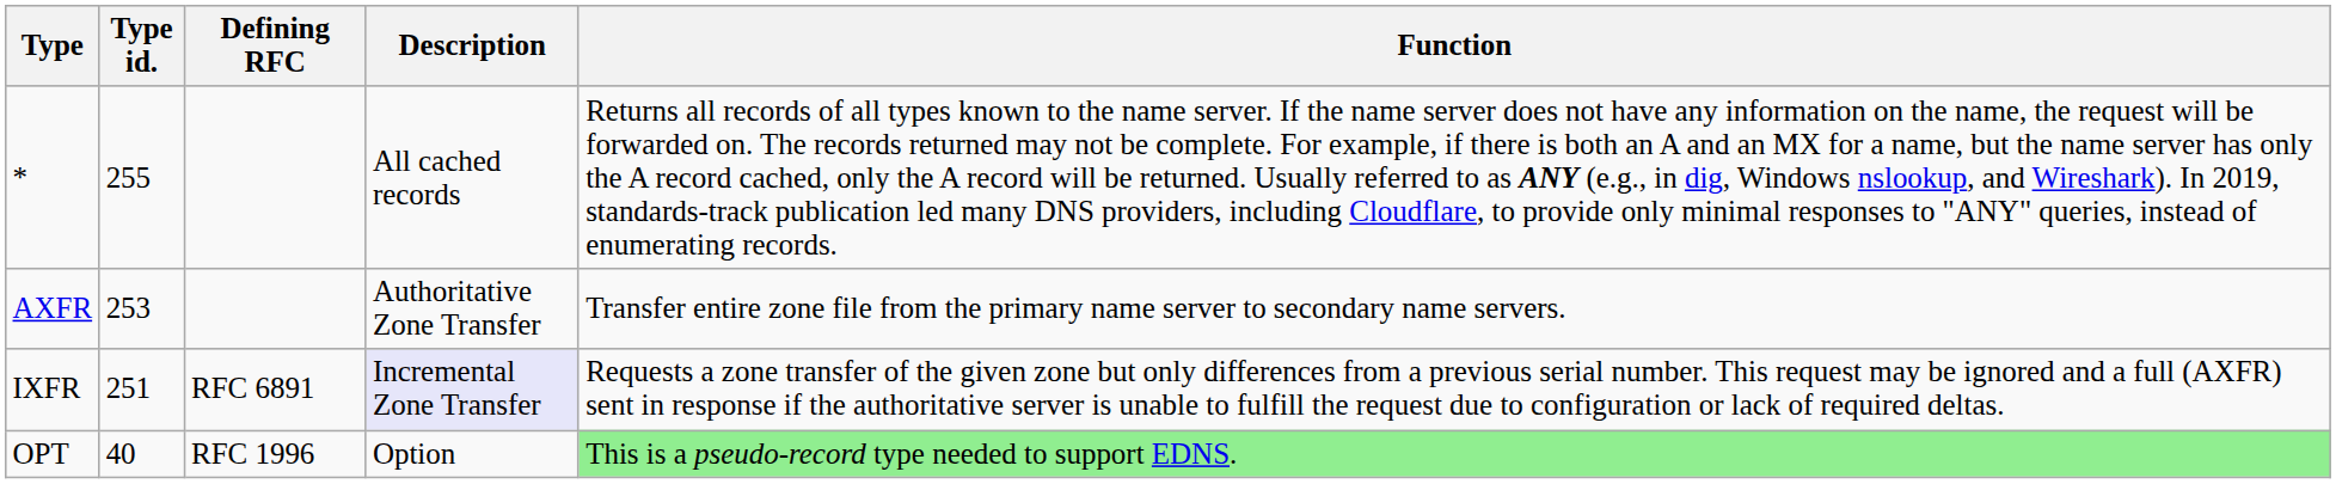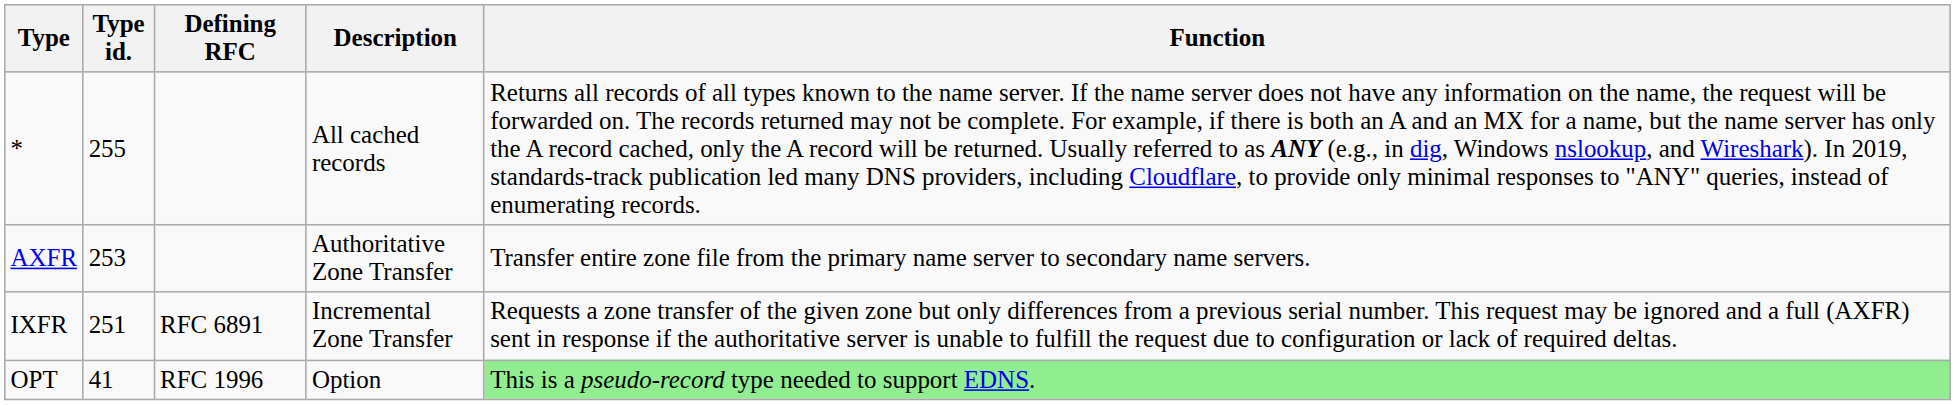 <table class="wikitable sortable">
 <tr>
 <th>Type</th>
 <th>Type id.</th>
 <th width="90pt">Defining RFC</th>
 <th class="unsortable">Description</th>
 <th class="unsortable">Function</th>
 </tr>
 <tr f>
 <td>*</td>
 <td>255</td>
 <td></td>
 <td>All cached records</td>
 <td>Returns all records of all types known to the name server.  If the name server does not have any information on the name, the request will be forwarded on.  The records returned may not be complete.  For example, if there is both an A and an MX for a name, but the name server has only the A record cached, only the A record will be returned.  Usually referred to as <strong><em>ANY</em></strong> (e.g., in <a href='#'>dig</a>, Windows <a href='#'>nslookup</a>, and <a href='#'>Wireshark</a>). In 2019,   standards-track publication led many DNS providers, including <a href='#'>Cloudflare</a>, to provide only minimal responses to "ANY" queries, instead of enumerating records.</td>
 </tr>
 <tr>
 <td><a href='#'>AXFR</a></td>
 <td>253</td>
 <td></td>
 <td>Authoritative Zone Transfer</td>
 <td>Transfer entire zone file from the primary name server to secondary name servers.</td>
 </tr>
 <tr>
 <td><div></div>IXFR</td>
 <td>251</td>
 <td>RFC 6891</td>
-<td style="background: lavender;">Incremental Zone Transfer</td>
+<td>Incremental Zone Transfer</td>
 <td>Requests a zone transfer of the given zone but only differences from a previous serial number.  This request may be ignored and a full (AXFR) sent in response if the authoritative server is unable to fulfill the request due to configuration or lack of required deltas.</td>
 </tr>
 <tr>
 <td><div></div>OPT</td>
-<td>40</td>
+<td>41</td>
 <td>RFC 1996</td>
 <td>Option</td>
 <td style="background: lightgreen;">This is a <em>pseudo-record</em> type needed to support <a href='#'>EDNS</a>.</td>
 </tr>
 </table>
